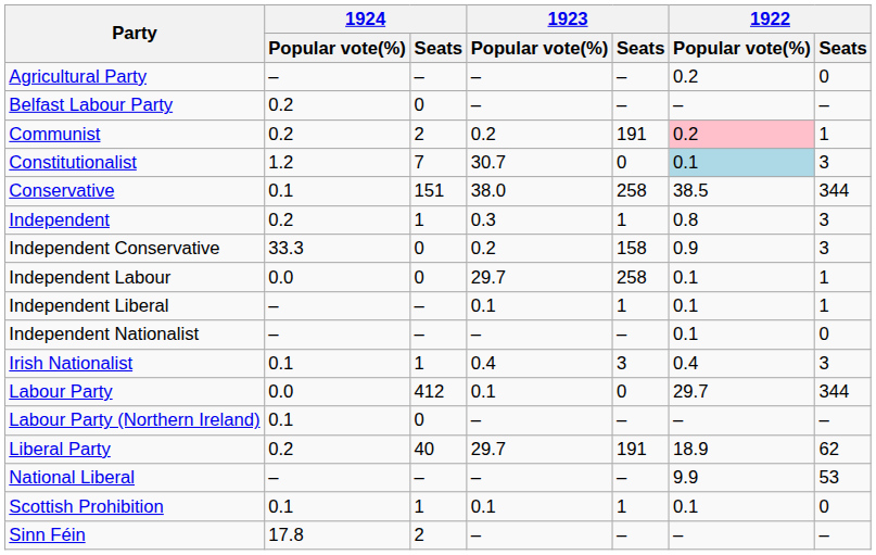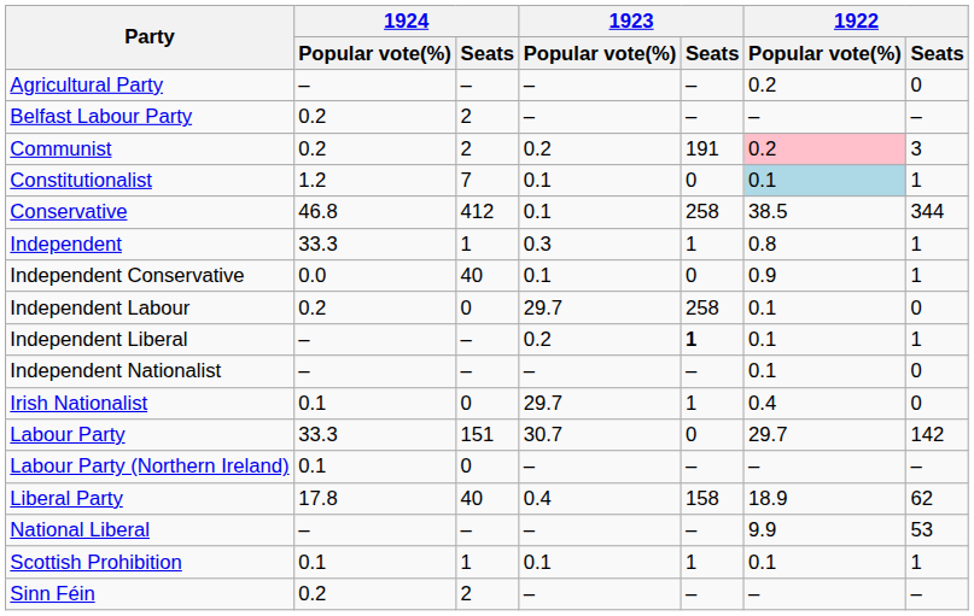 <table class= "wikitable sortable">
 <tr>
 <th rowspan=2>Party</th>
 <th colspan=2><a href='#'>1924</a></th>
 <th colspan=2><a href='#'>1923</a></th>
 <th colspan=2><a href='#'>1922</a></th>
 </tr>
 <tr>
 <th>Popular vote(%)</th>
 <th>Seats</th>
 <th>Popular vote(%)</th>
 <th>Seats</th>
 <th>Popular vote(%)</th>
 <th>Seats</th>
 </tr>
 <tr>
 <td><a href='#'>Agricultural Party</a></td>
 <td>–</td>
 <td>–</td>
 <td>–</td>
 <td>–</td>
 <td>0.2</td>
 <td>0</td>
 </tr>
 <tr>
 <td><a href='#'>Belfast Labour Party</a></td>
 <td>0.2</td>
-<td>0</td>
+<td>2</td>
 <td>–</td>
 <td>–</td>
 <td>–</td>
 <td>–</td>
 </tr>
 <tr>
 <td><a href='#'>Communist</a></td>
 <td>0.2</td>
 <td>2</td>
 <td>0.2</td>
 <td>191</td>
 <td style="background: pink;">0.2</td>
-<td>1</td>
+<td>3</td>
 </tr>
 <tr>
 <td><a href='#'>Constitutionalist</a></td>
 <td>1.2</td>
 <td>7</td>
-<td>30.7</td>
+<td>0.1</td>
 <td>0</td>
 <td style="background: lightblue;">0.1</td>
-<td>3</td>
+<td>1</td>
 </tr>
 <tr>
 <td><a href='#'>Conservative</a></td>
+<td>46.8</td>
+<td>412</td>
 <td>0.1</td>
-<td>151</td>
-<td>38.0</td>
 <td>258</td>
 <td>38.5</td>
 <td>344</td>
 </tr>
 <tr>
 <td><a href='#'>Independent</a></td>
-<td>0.2</td>
+<td>33.3</td>
 <td>1</td>
 <td>0.3</td>
 <td>1</td>
 <td>0.8</td>
-<td>3</td>
+<td>1</td>
 </tr>
 <tr>
 <td>Independent Conservative</td>
-<td>33.3</td>
+<td>0.0</td>
+<td>40</td>
+<td>0.1</td>
 <td>0</td>
-<td>0.2</td>
-<td>158</td>
 <td>0.9</td>
-<td>3</td>
+<td>1</td>
 </tr>
 <tr>
 <td>Independent Labour</td>
-<td>0.0</td>
+<td>0.2</td>
 <td>0</td>
 <td>29.7</td>
 <td>258</td>
 <td>0.1</td>
-<td>1</td>
+<td>0</td>
 </tr>
 <tr>
 <td>Independent Liberal</td>
 <td>–</td>
 <td>–</td>
-<td>0.1</td>
-<td>1</td>
+<td>0.2</td>
+<td><strong>1</strong></td>
 <td>0.1</td>
 <td>1</td>
 </tr>
 <tr>
 <td>Independent Nationalist</td>
 <td>–</td>
 <td>–</td>
 <td>–</td>
 <td>–</td>
 <td>0.1</td>
 <td>0</td>
 </tr>
 <tr>
 <td><a href='#'>Irish Nationalist</a></td>
 <td>0.1</td>
+<td>0</td>
+<td>29.7</td>
 <td>1</td>
 <td>0.4</td>
-<td>3</td>
-<td>0.4</td>
-<td>3</td>
+<td>0</td>
 </tr>
 <tr>
 <td><a href='#'>Labour Party</a></td>
-<td>0.0</td>
-<td>412</td>
-<td>0.1</td>
+<td>33.3</td>
+<td>151</td>
+<td>30.7</td>
 <td>0</td>
 <td>29.7</td>
-<td>344</td>
+<td>142</td>
 </tr>
 <tr>
 <td><a href='#'>Labour Party (Northern Ireland)</a></td>
 <td>0.1</td>
 <td>0</td>
 <td>–</td>
 <td>–</td>
 <td>–</td>
 <td>–</td>
 </tr>
 <tr>
 <td><a href='#'>Liberal Party</a></td>
-<td>0.2</td>
+<td>17.8</td>
 <td>40</td>
-<td>29.7</td>
-<td>191</td>
+<td>0.4</td>
+<td>158</td>
 <td>18.9</td>
 <td>62</td>
 </tr>
 <tr>
 <td><a href='#'>National Liberal</a></td>
 <td>–</td>
 <td>–</td>
 <td>–</td>
 <td>–</td>
 <td>9.9</td>
 <td>53</td>
 </tr>
 <tr>
 <td><a href='#'>Scottish Prohibition</a></td>
 <td>0.1</td>
 <td>1</td>
 <td>0.1</td>
 <td>1</td>
 <td>0.1</td>
-<td>0</td>
+<td>1</td>
 </tr>
 <tr>
 <td><a href='#'>Sinn Féin</a></td>
-<td>17.8</td>
+<td>0.2</td>
 <td>2</td>
 <td>–</td>
 <td>–</td>
 <td>–</td>
 <td>–</td>
 </tr>
 </table>
